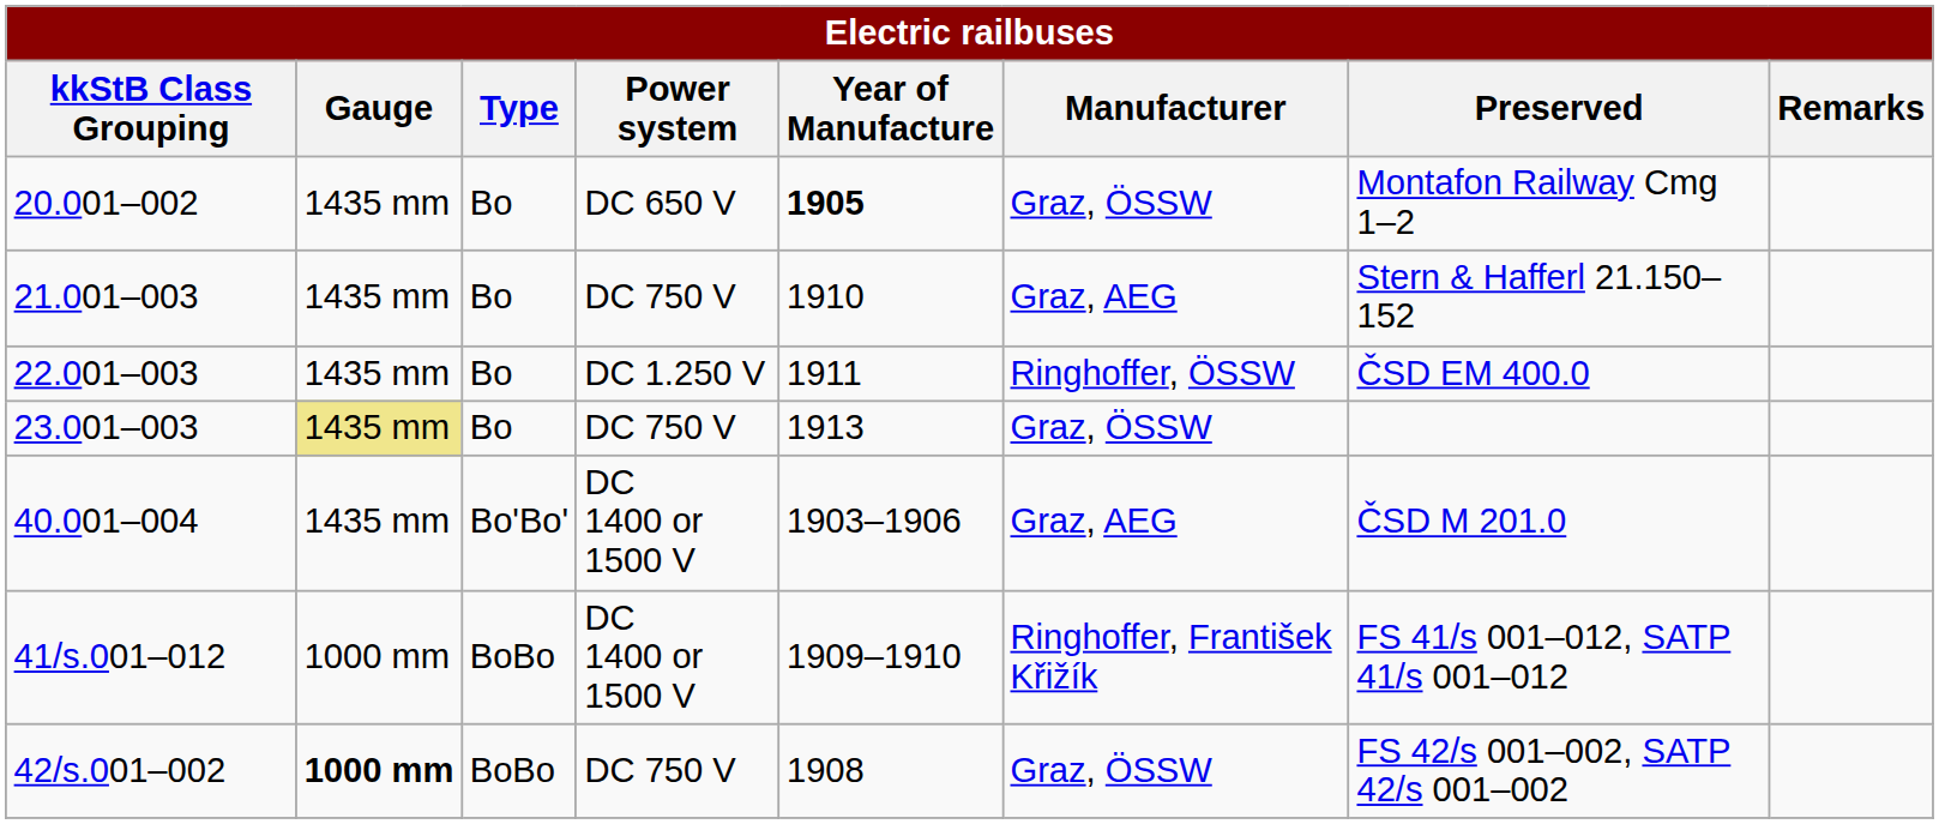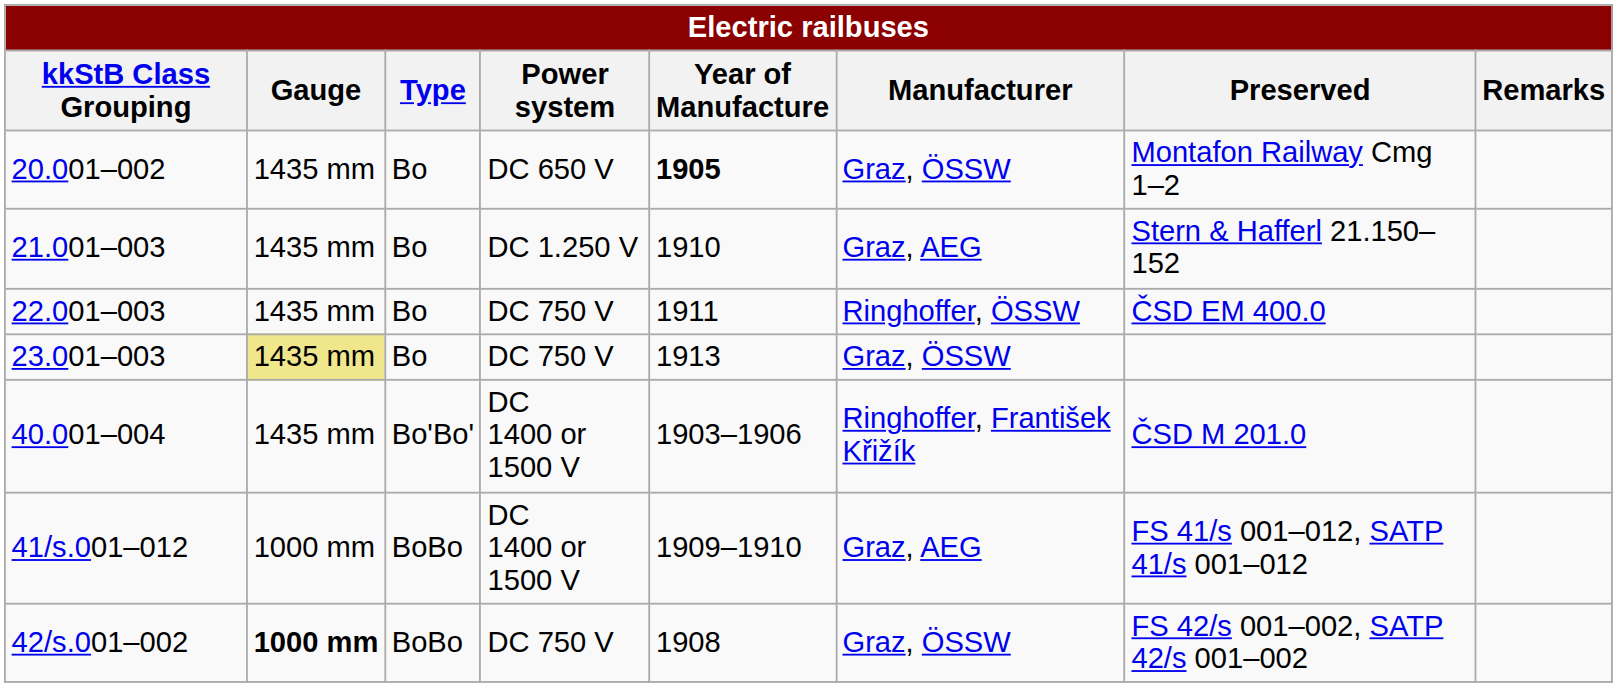 <table class="wikitable" style="width:100%;">
 <tr>
 <th colspan="8" style="color:white; background:darkred;">Electric railbuses</th>
 </tr>
 <tr>
 <th><a href='#'>kkStB Class</a> Grouping</th>
 <th>Gauge</th>
 <th><a href='#'>Type</a></th>
 <th>Power system</th>
 <th>Year of<br>Manufacture</th>
 <th>Manufacturer</th>
 <th>Preserved</th>
 <th>Remarks</th>
 </tr>
 <tr>
 <td><a href='#'>20.0</a>01–002</td>
 <td>1435 mm</td>
 <td>Bo</td>
 <td>DC 650 V</td>
 <td><strong>1905</strong></td>
 <td><a href='#'>Graz</a>, <a href='#'>ÖSSW</a></td>
 <td><a href='#'>Montafon Railway</a> Cmg 1–2</td>
 <td></td>
 </tr>
 <tr>
 <td><a href='#'>21.0</a>01–003</td>
 <td>1435 mm</td>
 <td>Bo</td>
-<td>DC 750 V</td>
+<td>DC 1.250 V</td>
 <td>1910</td>
 <td><a href='#'>Graz</a>, <a href='#'>AEG</a></td>
 <td><a href='#'>Stern & Hafferl</a> 21.150–152</td>
 <td></td>
 </tr>
 <tr>
 <td><a href='#'>22.0</a>01–003</td>
 <td>1435 mm</td>
 <td>Bo</td>
-<td>DC 1.250 V</td>
+<td>DC 750 V</td>
 <td>1911</td>
 <td><a href='#'>Ringhoffer</a>, <a href='#'>ÖSSW</a></td>
 <td><a href='#'>ČSD EM 400.0</a></td>
 <td></td>
 </tr>
 <tr>
 <td><a href='#'>23.0</a>01–003</td>
 <td style="background: khaki;">1435 mm</td>
 <td>Bo</td>
 <td>DC 750 V</td>
 <td>1913</td>
 <td><a href='#'>Graz</a>, <a href='#'>ÖSSW</a></td>
 <td></td>
 <td></td>
 </tr>
 <tr>
 <td><a href='#'>40.0</a>01–004</td>
 <td>1435 mm</td>
 <td>Bo'Bo'</td>
 <td>DC <br>1400 or 1500 V</td>
 <td>1903–1906</td>
-<td><a href='#'>Graz</a>, <a href='#'>AEG</a></td>
+<td><a href='#'>Ringhoffer</a>, <a href='#'>František Křižík</a></td>
 <td><a href='#'>ČSD M 201.0</a></td>
 <td></td>
 </tr>
 <tr>
 <td><a href='#'>41/s.0</a>01–012</td>
 <td>1000 mm</td>
 <td>BoBo</td>
 <td>DC <br>1400 or 1500 V</td>
 <td>1909–1910</td>
-<td><a href='#'>Ringhoffer</a>, <a href='#'>František Křižík</a></td>
+<td><a href='#'>Graz</a>, <a href='#'>AEG</a></td>
 <td><a href='#'>FS 41/s</a> 001–012, <a href='#'>SATP 41/s</a> 001–012</td>
 <td></td>
 </tr>
 <tr>
 <td><a href='#'>42/s.0</a>01–002</td>
 <td><strong>1000 mm</strong></td>
 <td>BoBo</td>
 <td>DC 750 V</td>
 <td>1908</td>
 <td><a href='#'>Graz</a>, <a href='#'>ÖSSW</a></td>
 <td><a href='#'>FS 42/s</a> 001–002, <a href='#'>SATP 42/s</a> 001–002</td>
 <td></td>
 </tr>
 </table>
